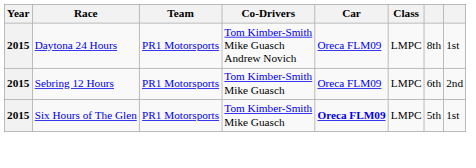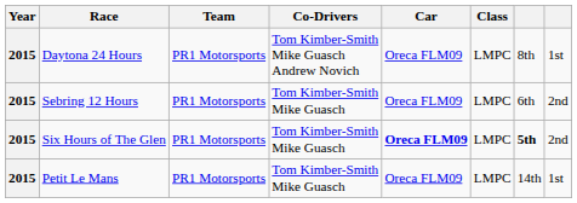 <table class="wikitable" style="font-size:90%">
 <tr>
 <th>Year</th>
 <th>Race</th>
 <th>Team</th>
 <th>Co-Drivers</th>
 <th>Car</th>
 <th>Class</th>
 <th></th>
 <th></th>
 </tr>
 <tr>
 <th>2015</th>
 <td align="left"><a href='#'>Daytona 24 Hours</a></td>
 <td align="left"> <a href='#'>PR1 Motorsports</a></td>
 <td align="left"> <a href='#'>Tom Kimber-Smith</a><br> Mike Guasch<br> Andrew Novich</td>
 <td><a href='#'>Oreca FLM09</a></td>
 <td>LMPC</td>
 <td>8th</td>
 <td>1st</td>
 </tr>
 <tr>
 <th>2015</th>
 <td align="left"><a href='#'>Sebring 12 Hours</a></td>
 <td align="left"> <a href='#'>PR1 Motorsports</a></td>
 <td align="left"> <a href='#'>Tom Kimber-Smith</a><br> Mike Guasch</td>
 <td><a href='#'>Oreca FLM09</a></td>
 <td>LMPC</td>
 <td>6th</td>
 <td>2nd</td>
 </tr>
 <tr>
 <th>2015</th>
 <td align="left"><a href='#'>Six Hours of The Glen</a></td>
 <td align="left"> <a href='#'>PR1 Motorsports</a></td>
 <td align="left"> <a href='#'>Tom Kimber-Smith</a><br> Mike Guasch</td>
 <td><strong><a href='#'>Oreca FLM09</a></strong></td>
 <td>LMPC</td>
-<td>5th</td>
+<td><strong>5th</strong></td>
+<td>2nd</td>
+</tr>
+<tr>
+<th>2015</th>
+<td align="left"><a href='#'>Petit Le Mans</a></td>
+<td align="left"> <a href='#'>PR1 Motorsports</a></td>
+<td align="left"> <a href='#'>Tom Kimber-Smith</a><br> Mike Guasch</td>
+<td><a href='#'>Oreca FLM09</a></td>
+<td>LMPC</td>
+<td>14th</td>
 <td>1st</td>
 </tr>
 </table>
